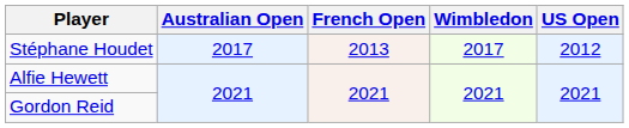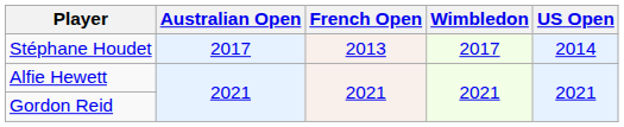 <table class="wikitable sortable nowrap" style="text-align:center">
 <tr>
 <th>Player</th>
 <th><a href='#'>Australian Open</a></th>
 <th><a href='#'>French Open</a></th>
 <th><a href='#'>Wimbledon</a></th>
 <th><a href='#'>US Open</a></th>
 </tr>
 <tr>
 <td style="text-align:left;"> <a href='#'>Stéphane Houdet</a></td>
 <td style="background: #e6f2ff;"><a href='#'>2017</a></td>
 <td style="background: #f9f0eb;"><a href='#'>2013</a></td>
 <td style="background: #f2ffe6;"><a href='#'>2017</a></td>
-<td style="background: #e6f2ff;"><a href='#'>2012</a></td>
+<td style="background: #e6f2ff;"><a href='#'>2014</a></td>
 </tr>
 <tr>
 <td style="text-align:left;"> <a href='#'>Alfie Hewett</a></td>
 <td rowspan="2" style="background: #e6f2ff;"><a href='#'>2021</a></td>
 <td rowspan="2" style="background: #f9f0eb;"><a href='#'>2021</a></td>
 <td rowspan="2" style="background: #f2ffe6;"><a href='#'>2021</a></td>
 <td rowspan="2" style="background: #e6f2ff;"><a href='#'>2021</a></td>
 </tr>
 <tr>
 <td style="text-align:left;"> <a href='#'>Gordon Reid</a></td>
 </tr>
 </table>
